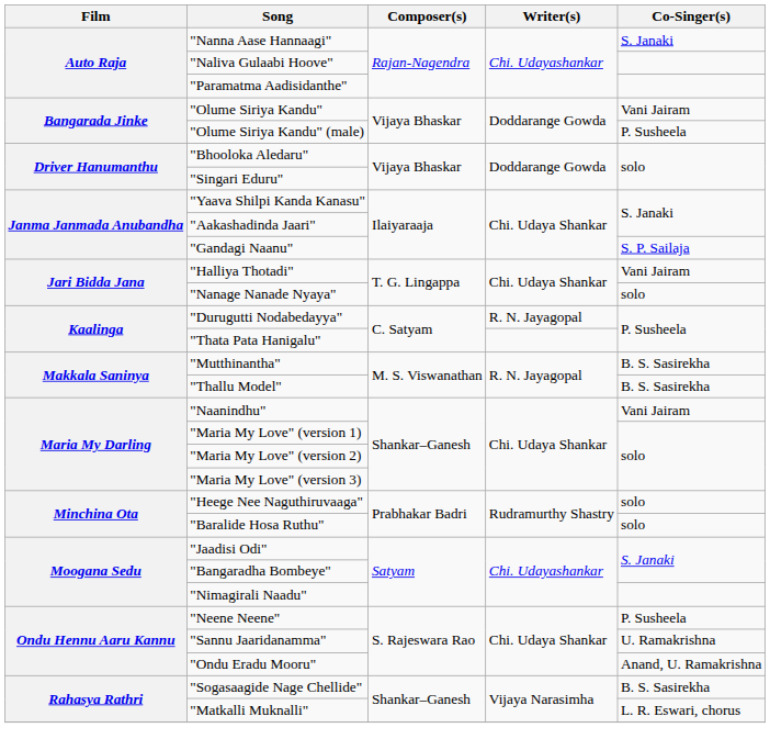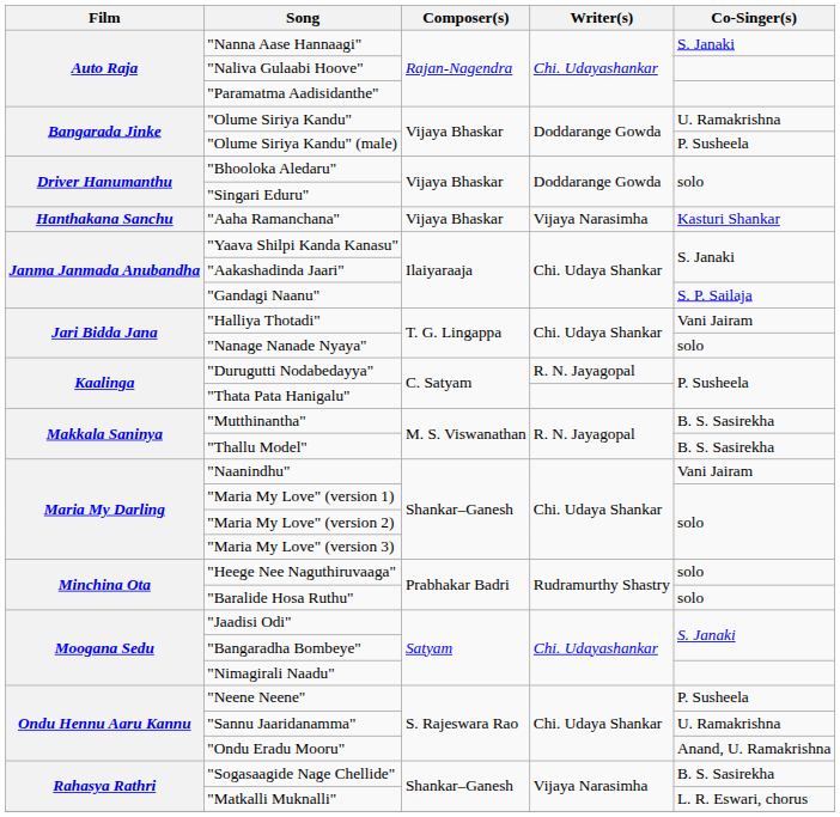 <table class="wikitable">
 <tr>
 <th>Film</th>
 <th>Song</th>
 <th>Composer(s)</th>
 <th>Writer(s)</th>
 <th>Co-Singer(s)</th>
 </tr>
 <tr>
 <th rowspan=3><em><a href='#'>Auto Raja</a></em></th>
 <td>"Nanna Aase Hannaagi"</td>
 <td rowspan=3><em> <a href='#'>Rajan-Nagendra</a></em></td>
 <td rowspan=3><em><a href='#'>Chi. Udayashankar</a></em></td>
 <td><a href='#'>S. Janaki</a></td>
 </tr>
 <tr>
 <td>"Naliva Gulaabi Hoove"</td>
 <td></td>
 </tr>
 <tr>
 <td>"Paramatma Aadisidanthe"</td>
 <td></td>
 </tr>
 <tr>
 <th Rowspan=2><em><a href='#'>Bangarada Jinke</a></em></th>
 <td>"Olume Siriya Kandu"</td>
 <td rowspan=2>Vijaya Bhaskar</td>
 <td rowspan=2>Doddarange Gowda</td>
-<td>Vani Jairam</td>
+<td>U. Ramakrishna</td>
 </tr>
 <tr>
 <td>"Olume Siriya Kandu" (male)</td>
 <td>P. Susheela</td>
 </tr>
 <tr>
 <th Rowspan=2><em><a href='#'>Driver Hanumanthu</a></em></th>
 <td>"Bhooloka Aledaru"</td>
 <td rowspan=2>Vijaya Bhaskar</td>
 <td rowspan=2>Doddarange Gowda</td>
 <td rowspan=2>solo</td>
 </tr>
 <tr>
 <td>"Singari Eduru"</td>
+</tr>
+<tr>
+<th><em><a href='#'>Hanthakana Sanchu</a></em></th>
+<td>"Aaha Ramanchana"</td>
+<td>Vijaya Bhaskar</td>
+<td>Vijaya Narasimha</td>
+<td><a href='#'>Kasturi Shankar</a></td>
 </tr>
 <tr>
 <th Rowspan=3><em><a href='#'>Janma Janmada Anubandha</a></em></th>
 <td>"Yaava Shilpi Kanda Kanasu"</td>
 <td rowspan=3>Ilaiyaraaja</td>
 <td rowspan=3>Chi. Udaya Shankar</td>
 <td rowspan=2>S. Janaki</td>
 </tr>
 <tr>
 <td>"Aakashadinda Jaari"</td>
 </tr>
 <tr>
 <td>"Gandagi Naanu"</td>
 <td><a href='#'>S. P. Sailaja</a></td>
 </tr>
 <tr>
 <th Rowspan=2><em><a href='#'>Jari Bidda Jana</a></em></th>
 <td>"Halliya Thotadi"</td>
 <td rowspan=2>T. G. Lingappa</td>
 <td rowspan=2>Chi. Udaya Shankar</td>
 <td>Vani Jairam</td>
 </tr>
 <tr>
 <td>"Nanage Nanade Nyaya"</td>
 <td>solo</td>
 </tr>
 <tr>
 <th Rowspan=2><em><a href='#'>Kaalinga</a></em></th>
 <td>"Durugutti Nodabedayya"</td>
 <td rowspan=2>C. Satyam</td>
 <td>R. N. Jayagopal</td>
 <td Rowspan=2>P. Susheela</td>
 </tr>
 <tr>
 <td>"Thata Pata Hanigalu"</td>
 </tr>
 <tr>
 <th Rowspan=2><em><a href='#'>Makkala Saninya</a></em></th>
 <td>"Mutthinantha"</td>
 <td rowspan=2>M. S. Viswanathan</td>
 <td Rowspan=2>R. N. Jayagopal</td>
 <td>B. S. Sasirekha</td>
 </tr>
 <tr>
 <td>"Thallu Model"</td>
 <td>B. S. Sasirekha</td>
 </tr>
 <tr>
 <th rowspan=4><em><a href='#'>Maria My Darling</a></em></th>
 <td>"Naanindhu"</td>
 <td rowspan=4>Shankar–Ganesh</td>
 <td Rowspan=4>Chi. Udaya Shankar</td>
 <td>Vani Jairam</td>
 </tr>
 <tr>
 <td>"Maria My Love" (version 1)</td>
 <td rowspan=3>solo</td>
 </tr>
 <tr>
 <td>"Maria My Love" (version 2)</td>
 </tr>
 <tr>
 <td>"Maria My Love" (version 3)</td>
 </tr>
 <tr>
 <th Rowspan=2><em><a href='#'>Minchina Ota</a></em></th>
 <td>"Heege Nee Naguthiruvaaga"</td>
 <td rowspan=2>Prabhakar Badri</td>
 <td rowspan=2>Rudramurthy Shastry</td>
 <td>solo</td>
 </tr>
 <tr>
 <td>"Baralide Hosa Ruthu"</td>
 <td>solo</td>
 </tr>
 <tr>
 <th rowspan=3><em><a href='#'>Moogana Sedu</a></em></th>
 <td>"Jaadisi Odi"</td>
 <td rowspan=3><em> <a href='#'>Satyam</a></em></td>
 <td rowspan=3><em><a href='#'>Chi. Udayashankar</a></em></td>
 <td rowspan=2><em><a href='#'>S. Janaki</a></em></td>
 </tr>
 <tr>
 <td>"Bangaradha Bombeye"</td>
 </tr>
 <tr>
 <td>"Nimagirali Naadu"</td>
 <td></td>
 </tr>
 <tr>
 <th Rowspan=3><em><a href='#'>Ondu Hennu Aaru Kannu</a></em></th>
 <td>"Neene Neene"</td>
 <td rowspan=3>S. Rajeswara Rao</td>
 <td rowspan=3>Chi. Udaya Shankar</td>
 <td>P. Susheela</td>
 </tr>
 <tr>
 <td>"Sannu Jaaridanamma"</td>
 <td>U. Ramakrishna</td>
 </tr>
 <tr>
 <td>"Ondu Eradu Mooru"</td>
 <td>Anand, U. Ramakrishna</td>
 </tr>
 <tr>
 <th Rowspan=2><em><a href='#'>Rahasya Rathri</a></em></th>
 <td>"Sogasaagide Nage Chellide"</td>
 <td rowspan=2>Shankar–Ganesh</td>
 <td rowspan=2>Vijaya Narasimha</td>
 <td>B. S. Sasirekha</td>
 </tr>
 <tr>
 <td>"Matkalli Muknalli"</td>
 <td>L. R. Eswari, chorus</td>
 </tr>
 <tr>
 </tr>
 </table>
